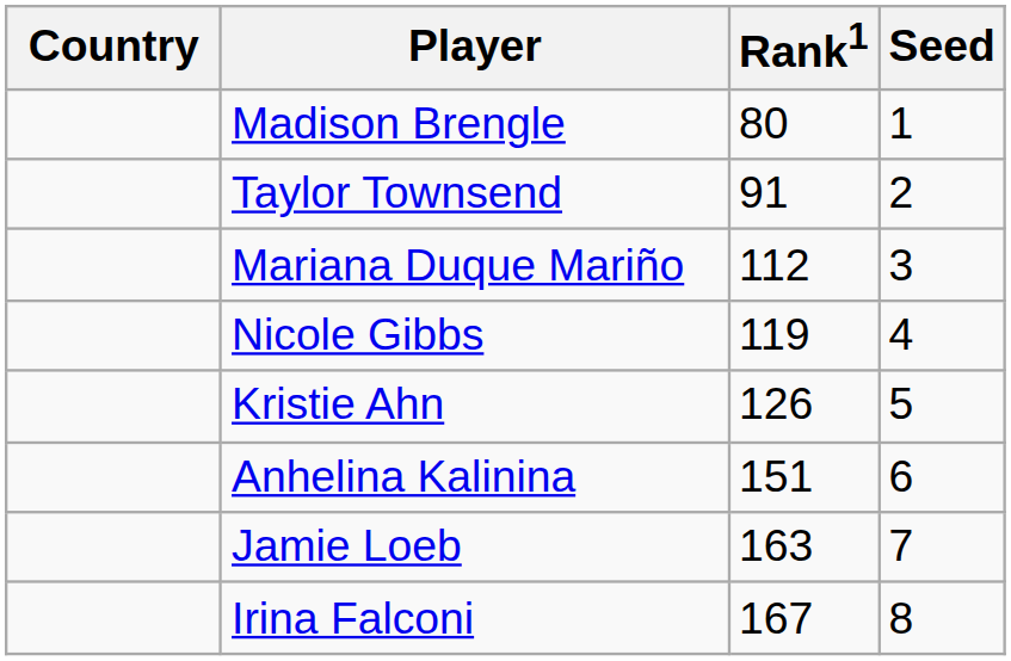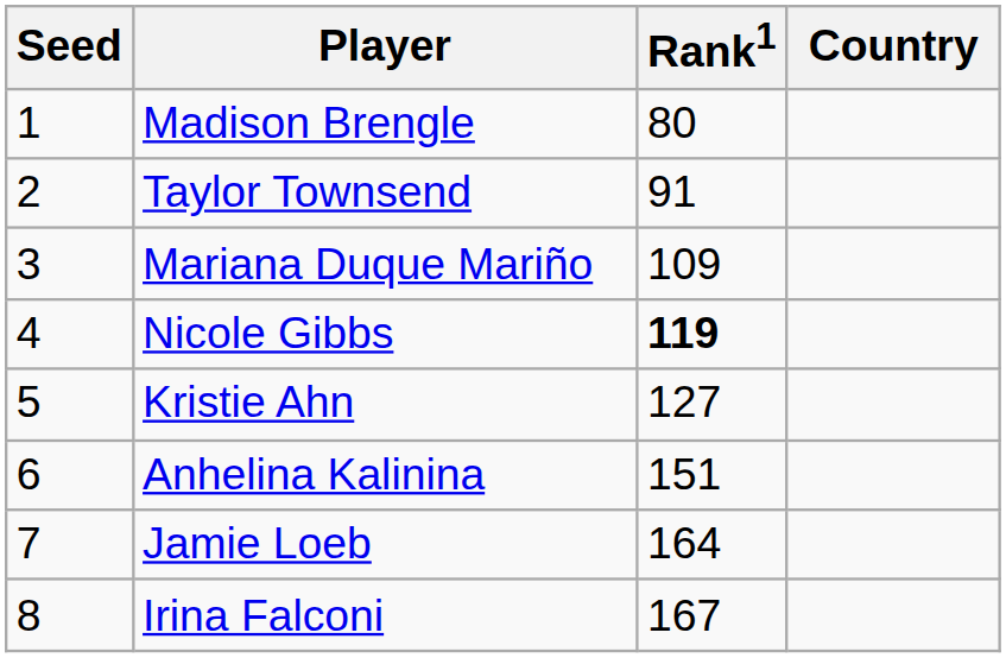 <table class="sortable wikitable">
 <tr>
-<th width="70">Country</th>
+<th>Seed</th>
 <th width="175">Player</th>
 <th>Rank<sup>1</sup></th>
-<th>Seed</th>
+<th width="70">Country</th>
 </tr>
 <tr>
-<td></td>
+<td>1</td>
 <td><a href='#'>Madison Brengle</a></td>
 <td>80</td>
-<td>1</td>
+<td></td>
 </tr>
 <tr>
-<td></td>
+<td>2</td>
 <td><a href='#'>Taylor Townsend</a></td>
 <td>91</td>
-<td>2</td>
+<td></td>
 </tr>
 <tr>
+<td>3</td>
+<td><a href='#'>Mariana Duque Mariño</a></td>
+<td>109</td>
 <td></td>
-<td><a href='#'>Mariana Duque Mariño</a></td>
-<td>112</td>
-<td>3</td>
 </tr>
 <tr>
+<td>4</td>
+<td><a href='#'>Nicole Gibbs</a></td>
+<td><strong>119</strong></td>
 <td></td>
-<td><a href='#'>Nicole Gibbs</a></td>
-<td>119</td>
-<td>4</td>
 </tr>
 <tr>
+<td>5</td>
+<td><a href='#'>Kristie Ahn</a></td>
+<td>127</td>
 <td></td>
-<td><a href='#'>Kristie Ahn</a></td>
-<td>126</td>
-<td>5</td>
 </tr>
 <tr>
-<td></td>
+<td>6</td>
 <td><a href='#'>Anhelina Kalinina</a></td>
 <td>151</td>
-<td>6</td>
+<td></td>
 </tr>
 <tr>
+<td>7</td>
+<td><a href='#'>Jamie Loeb</a></td>
+<td>164</td>
 <td></td>
-<td><a href='#'>Jamie Loeb</a></td>
-<td>163</td>
-<td>7</td>
 </tr>
 <tr>
-<td></td>
+<td>8</td>
 <td><a href='#'>Irina Falconi</a></td>
 <td>167</td>
-<td>8</td>
+<td></td>
 </tr>
 </table>
